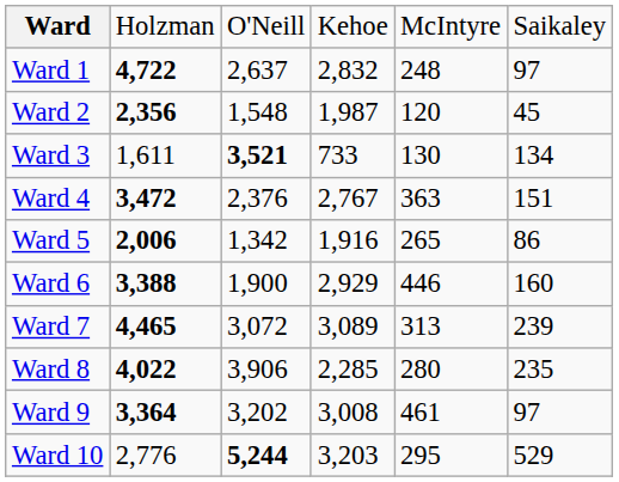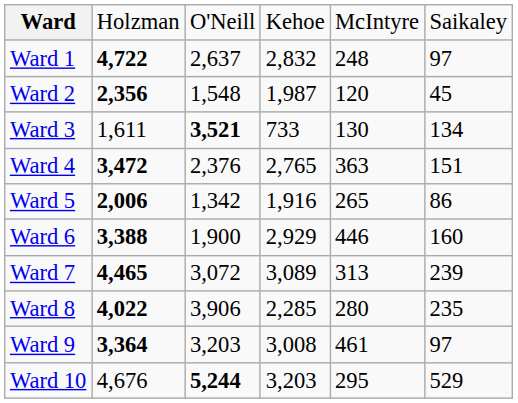 <table class="wikitable">
 <tr>
 <th>Ward</th>
 <td>Holzman</td>
 <td>O'Neill</td>
 <td>Kehoe</td>
 <td>McIntyre</td>
 <td>Saikaley</td>
 </tr>
 <tr>
 <td><a href='#'>Ward 1</a></td>
 <td><strong>4,722</strong></td>
 <td>2,637</td>
 <td>2,832</td>
 <td>248</td>
 <td>97</td>
 </tr>
 <tr>
 <td><a href='#'>Ward 2</a></td>
 <td><strong>2,356</strong></td>
 <td>1,548</td>
 <td>1,987</td>
 <td>120</td>
 <td>45</td>
 </tr>
 <tr>
 <td><a href='#'>Ward 3</a></td>
 <td>1,611</td>
 <td><strong>3,521</strong></td>
 <td>733</td>
 <td>130</td>
 <td>134</td>
 </tr>
 <tr>
 <td><a href='#'>Ward 4</a></td>
 <td><strong>3,472</strong></td>
 <td>2,376</td>
-<td>2,767</td>
+<td>2,765</td>
 <td>363</td>
 <td>151</td>
 </tr>
 <tr>
 <td><a href='#'>Ward 5</a></td>
 <td><strong>2,006</strong></td>
 <td>1,342</td>
 <td>1,916</td>
 <td>265</td>
 <td>86</td>
 </tr>
 <tr>
 <td><a href='#'>Ward 6</a></td>
 <td><strong>3,388</strong></td>
 <td>1,900</td>
 <td>2,929</td>
 <td>446</td>
 <td>160</td>
 </tr>
 <tr>
 <td><a href='#'>Ward 7</a></td>
 <td><strong>4,465</strong></td>
 <td>3,072</td>
 <td>3,089</td>
 <td>313</td>
 <td>239</td>
 </tr>
 <tr>
 <td><a href='#'>Ward 8</a></td>
 <td><strong>4,022</strong></td>
 <td>3,906</td>
 <td>2,285</td>
 <td>280</td>
 <td>235</td>
 </tr>
 <tr>
 <td><a href='#'>Ward 9</a></td>
 <td><strong>3,364</strong></td>
-<td>3,202</td>
+<td>3,203</td>
 <td>3,008</td>
 <td>461</td>
 <td>97</td>
 </tr>
 <tr>
 <td><a href='#'>Ward 10</a></td>
-<td>2,776</td>
+<td>4,676</td>
 <td><strong>5,244</strong></td>
 <td>3,203</td>
 <td>295</td>
 <td>529</td>
 </tr>
 </table>
